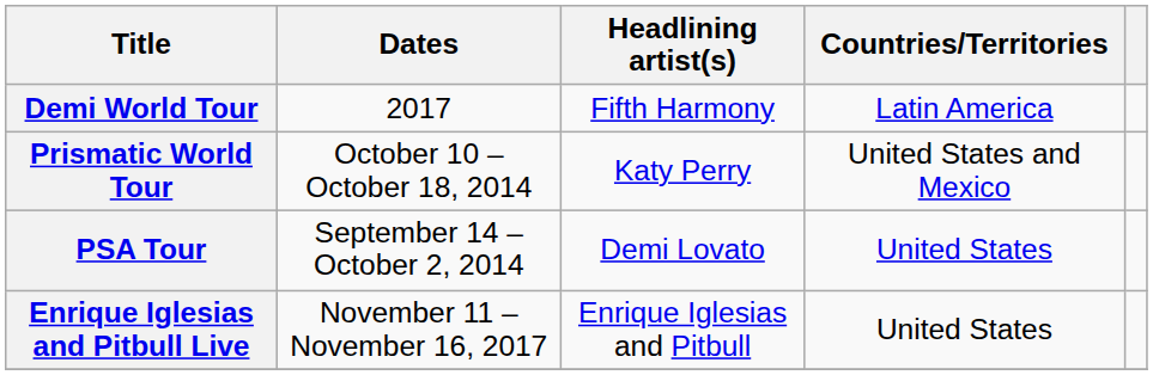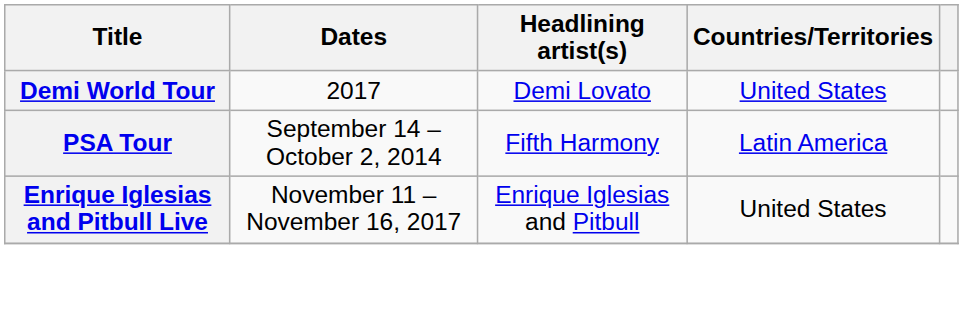 <table class="wikitable sortable plainrowheaders" style="text-align:center;" width=100%>
 <tr>
 <th scope="col">Title</th>
 <th scope="col">Dates</th>
 <th scope="col">Headlining artist(s)</th>
 <th scope="col">Countries/Territories</th>
 <th scope="col" width="2%" class="unsortable"></th>
 </tr>
 <tr>
 <th scope="row"><a href='#'>Demi World Tour</a></th>
 <td>2017</td>
-<td><a href='#'>Fifth Harmony</a></td>
-<td><a href='#'>Latin America</a></td>
-<td></td>
-</tr>
-<tr>
-<th scope="row"><a href='#'>Prismatic World Tour</a></th>
-<td>October 10 – October 18, 2014</td>
-<td><a href='#'>Katy Perry</a></td>
-<td>United States and <a href='#'>Mexico</a></td>
+<td><a href='#'>Demi Lovato</a></td>
+<td><a href='#'>United States</a></td>
 <td></td>
 </tr>
 <tr>
 <th scope="row"><a href='#'>PSA Tour</a></th>
 <td>September 14 – October 2, 2014</td>
-<td><a href='#'>Demi Lovato</a></td>
-<td><a href='#'>United States</a></td>
+<td><a href='#'>Fifth Harmony</a></td>
+<td><a href='#'>Latin America</a></td>
 <td></td>
 </tr>
 <tr>
 <th scope="row"><a href='#'>Enrique Iglesias and Pitbull Live</a></th>
 <td>November 11 – November 16, 2017</td>
 <td><a href='#'>Enrique Iglesias</a> and <a href='#'>Pitbull</a></td>
 <td>United States</td>
 <td></td>
 </tr>
 <tr>
 </tr>
 </table>
